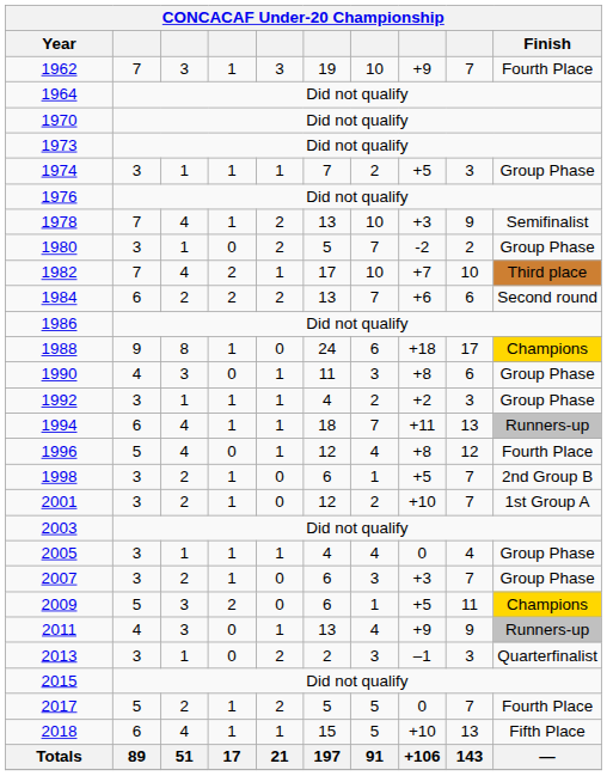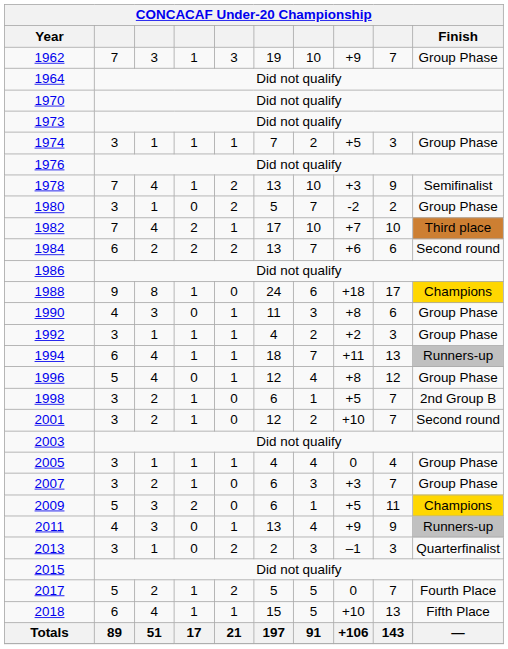 <table class="wikitable">
 <tr>
 <th colspan="10"><a href='#'>CONCACAF Under-20 Championship</a></th>
 </tr>
 <tr align="center">
 <th width="100">Year</th>
 <th width="40"></th>
 <th width="40"></th>
 <th width="40"></th>
 <th width="40"></th>
 <th width="40"></th>
 <th width="40"></th>
 <th width="40"></th>
 <th width="40"></th>
 <th width="100">Finish</th>
 </tr>
 <tr align="center">
 <td> <a href='#'>1962</a></td>
 <td>7</td>
 <td>3</td>
 <td>1</td>
 <td>3</td>
 <td>19</td>
 <td>10</td>
 <td>+9</td>
 <td>7</td>
-<td>Fourth Place</td>
+<td>Group Phase</td>
 </tr>
 <tr align="center">
 <td> <a href='#'>1964</a></td>
 <td colspan="9">Did not qualify</td>
 </tr>
 <tr align="center">
 <td> <a href='#'>1970</a></td>
 <td colspan="9">Did not qualify</td>
 </tr>
 <tr align="center">
 <td> <a href='#'>1973</a></td>
 <td colspan="9">Did not qualify</td>
 </tr>
 <tr align="center">
 <td> <a href='#'>1974</a></td>
 <td>3</td>
 <td>1</td>
 <td>1</td>
 <td>1</td>
 <td>7</td>
 <td>2</td>
 <td>+5</td>
 <td>3</td>
 <td>Group Phase</td>
 </tr>
 <tr align="center">
 <td> <a href='#'>1976</a></td>
 <td colspan="9">Did not qualify</td>
 </tr>
 <tr align="center">
 <td> <a href='#'>1978</a></td>
 <td>7</td>
 <td>4</td>
 <td>1</td>
 <td>2</td>
 <td>13</td>
 <td>10</td>
 <td>+3</td>
 <td>9</td>
 <td>Semifinalist</td>
 </tr>
 <tr align="center">
 <td> <a href='#'>1980</a></td>
 <td>3</td>
 <td>1</td>
 <td>0</td>
 <td>2</td>
 <td>5</td>
 <td>7</td>
 <td>-2</td>
 <td>2</td>
 <td>Group Phase</td>
 </tr>
 <tr align="center">
 <td> <a href='#'>1982</a></td>
 <td>7</td>
 <td>4</td>
 <td>2</td>
 <td>1</td>
 <td>17</td>
 <td>10</td>
 <td>+7</td>
 <td>10</td>
 <td bgcolor="CD7F32">Third place</td>
 </tr>
 <tr align="center">
 <td> <a href='#'>1984</a></td>
 <td>6</td>
 <td>2</td>
 <td>2</td>
 <td>2</td>
 <td>13</td>
 <td>7</td>
 <td>+6</td>
 <td>6</td>
 <td>Second round</td>
 </tr>
 <tr align="center">
 <td> <a href='#'>1986</a></td>
 <td colspan="9">Did not qualify</td>
 </tr>
 <tr align="center">
 <td> <a href='#'>1988</a></td>
 <td>9</td>
 <td>8</td>
 <td>1</td>
 <td>0</td>
 <td>24</td>
 <td>6</td>
 <td>+18</td>
 <td>17</td>
 <td bgcolor="gold">Champions</td>
 </tr>
 <tr align="center">
 <td> <a href='#'>1990</a></td>
 <td>4</td>
 <td>3</td>
 <td>0</td>
 <td>1</td>
 <td>11</td>
 <td>3</td>
 <td>+8</td>
 <td>6</td>
 <td>Group Phase</td>
 </tr>
 <tr align="center">
 <td> <a href='#'>1992</a></td>
 <td>3</td>
 <td>1</td>
 <td>1</td>
 <td>1</td>
 <td>4</td>
 <td>2</td>
 <td>+2</td>
 <td>3</td>
 <td>Group Phase</td>
 </tr>
 <tr align="center">
 <td> <a href='#'>1994</a></td>
 <td>6</td>
 <td>4</td>
 <td>1</td>
 <td>1</td>
 <td>18</td>
 <td>7</td>
 <td>+11</td>
 <td>13</td>
 <td bgcolor="silver">Runners-up</td>
 </tr>
 <tr align="center">
 <td> <a href='#'>1996</a></td>
 <td>5</td>
 <td>4</td>
 <td>0</td>
 <td>1</td>
 <td>12</td>
 <td>4</td>
 <td>+8</td>
 <td>12</td>
-<td>Fourth Place</td>
+<td>Group Phase</td>
 </tr>
 <tr align="center">
 <td>  <a href='#'>1998</a></td>
 <td>3</td>
 <td>2</td>
 <td>1</td>
 <td>0</td>
 <td>6</td>
 <td>1</td>
 <td>+5</td>
 <td>7</td>
 <td>2nd Group B</td>
 </tr>
 <tr align="center">
 <td>  <a href='#'>2001</a></td>
 <td>3</td>
 <td>2</td>
 <td>1</td>
 <td>0</td>
 <td>12</td>
 <td>2</td>
 <td>+10</td>
 <td>7</td>
-<td>1st Group A</td>
+<td>Second round</td>
 </tr>
 <tr align="center">
 <td>  <a href='#'>2003</a></td>
 <td colspan="9">Did not qualify</td>
 </tr>
 <tr align="center">
 <td>  <a href='#'>2005</a></td>
 <td>3</td>
 <td>1</td>
 <td>1</td>
 <td>1</td>
 <td>4</td>
 <td>4</td>
 <td>0</td>
 <td>4</td>
 <td>Group Phase</td>
 </tr>
 <tr align="center">
 <td>  <a href='#'>2007</a></td>
 <td>3</td>
 <td>2</td>
 <td>1</td>
 <td>0</td>
 <td>6</td>
 <td>3</td>
 <td>+3</td>
 <td>7</td>
 <td>Group Phase</td>
 </tr>
 <tr align="center">
 <td> <a href='#'>2009</a></td>
 <td>5</td>
 <td>3</td>
 <td>2</td>
 <td>0</td>
 <td>6</td>
 <td>1</td>
 <td>+5</td>
 <td>11</td>
 <td bgcolor="gold">Champions</td>
 </tr>
 <tr align="center">
 <td> <a href='#'>2011</a></td>
 <td>4</td>
 <td>3</td>
 <td>0</td>
 <td>1</td>
 <td>13</td>
 <td>4</td>
 <td>+9</td>
 <td>9</td>
 <td bgcolor="silver">Runners-up</td>
 </tr>
 <tr align="center">
 <td> <a href='#'>2013</a></td>
 <td>3</td>
 <td>1</td>
 <td>0</td>
 <td>2</td>
 <td>2</td>
 <td>3</td>
 <td>–1</td>
 <td>3</td>
 <td>Quarterfinalist</td>
 </tr>
 <tr align="center">
 <td> <a href='#'>2015</a></td>
 <td colspan="9">Did not qualify</td>
 </tr>
 <tr align="center">
 <td> <a href='#'>2017</a></td>
 <td>5</td>
 <td>2</td>
 <td>1</td>
 <td>2</td>
 <td>5</td>
 <td>5</td>
 <td>0</td>
 <td>7</td>
 <td>Fourth Place</td>
 </tr>
 <tr align="center">
 <td> <a href='#'>2018</a></td>
 <td>6</td>
 <td>4</td>
 <td>1</td>
 <td>1</td>
 <td>15</td>
 <td>5</td>
 <td>+10</td>
 <td>13</td>
 <td>Fifth Place</td>
 </tr>
 <tr>
 <th>Totals</th>
 <th>89</th>
 <th>51</th>
 <th>17</th>
 <th>21</th>
 <th>197</th>
 <th>91</th>
 <th>+106</th>
 <th>143</th>
 <th>—</th>
 </tr>
 <tr>
 </tr>
 </table>
